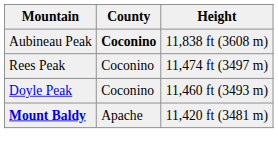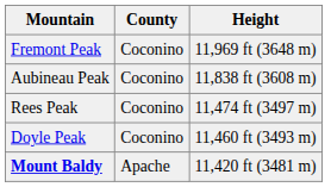 <table border=1 cellspacing=0 cellpadding=5 style="border-collapse: collapse; background:#f0f0f0;">
 <tr>
 <th>Mountain</th>
 <th>County</th>
 <th>Height</th>
 </tr>
 <tr>
+<td><a href='#'>Fremont Peak</a></td>
+<td>Coconino</td>
+<td>11,969 ft (3648 m)</td>
+</tr>
+<tr>
 <td>Aubineau Peak</td>
-<td><strong>Coconino</strong></td>
+<td>Coconino</td>
 <td>11,838 ft (3608 m)</td>
 </tr>
 <tr>
 <td>Rees Peak</td>
 <td>Coconino</td>
 <td>11,474 ft (3497 m)</td>
 </tr>
 <tr>
 <td><a href='#'>Doyle Peak</a></td>
 <td>Coconino</td>
 <td>11,460 ft (3493 m)</td>
 </tr>
 <tr>
 <td><strong><a href='#'>Mount Baldy</a></strong></td>
 <td>Apache</td>
 <td>11,420 ft (3481 m)</td>
 </tr>
 </table>
